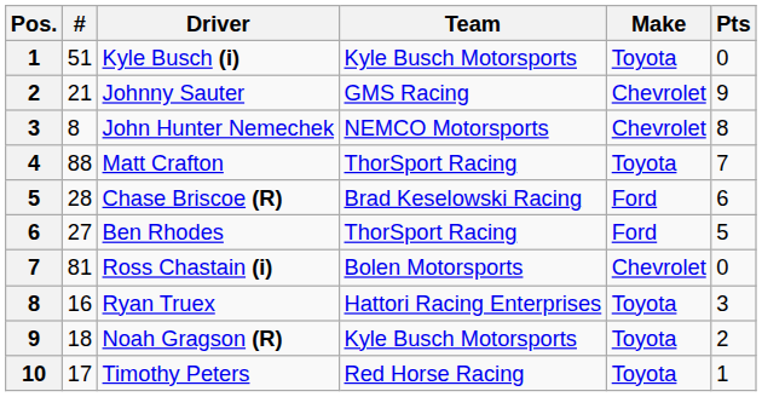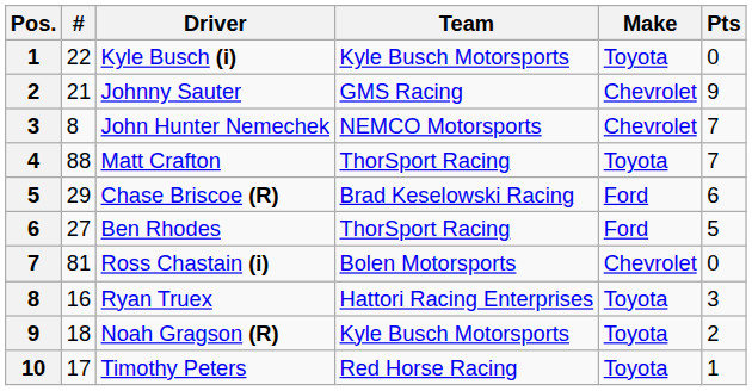 <table class="wikitable" style="font-size:95%">
 <tr>
 <th>Pos.</th>
 <th>#</th>
 <th>Driver</th>
 <th>Team</th>
 <th>Make</th>
 <th>Pts</th>
 </tr>
 <tr>
 <th>1</th>
-<td>51</td>
+<td>22</td>
 <td><a href='#'>Kyle Busch</a> <strong>(i)</strong></td>
 <td><a href='#'>Kyle Busch Motorsports</a></td>
 <td><a href='#'>Toyota</a></td>
 <td>0</td>
 </tr>
 <tr>
 <th>2</th>
 <td>21</td>
 <td><a href='#'>Johnny Sauter</a></td>
 <td><a href='#'>GMS Racing</a></td>
 <td><a href='#'>Chevrolet</a></td>
 <td>9</td>
 </tr>
 <tr>
 <th>3</th>
 <td>8</td>
 <td><a href='#'>John Hunter Nemechek</a></td>
 <td><a href='#'>NEMCO Motorsports</a></td>
 <td><a href='#'>Chevrolet</a></td>
-<td>8</td>
+<td>7</td>
 </tr>
 <tr>
 <th>4</th>
 <td>88</td>
 <td><a href='#'>Matt Crafton</a></td>
 <td><a href='#'>ThorSport Racing</a></td>
 <td><a href='#'>Toyota</a></td>
 <td>7</td>
 </tr>
 <tr>
 <th>5</th>
-<td>28</td>
+<td>29</td>
 <td><a href='#'>Chase Briscoe</a> <strong>(R)</strong></td>
 <td><a href='#'>Brad Keselowski Racing</a></td>
 <td><a href='#'>Ford</a></td>
 <td>6</td>
 </tr>
 <tr>
 <th>6</th>
 <td>27</td>
 <td><a href='#'>Ben Rhodes</a></td>
 <td><a href='#'>ThorSport Racing</a></td>
 <td><a href='#'>Ford</a></td>
 <td>5</td>
 </tr>
 <tr>
 <th>7</th>
 <td>81</td>
 <td><a href='#'>Ross Chastain</a> <strong>(i)</strong></td>
 <td><a href='#'>Bolen Motorsports</a></td>
 <td><a href='#'>Chevrolet</a></td>
 <td>0</td>
 </tr>
 <tr>
 <th>8</th>
 <td>16</td>
 <td><a href='#'>Ryan Truex</a></td>
 <td><a href='#'>Hattori Racing Enterprises</a></td>
 <td><a href='#'>Toyota</a></td>
 <td>3</td>
 </tr>
 <tr>
 <th>9</th>
 <td>18</td>
 <td><a href='#'>Noah Gragson</a> <strong>(R)</strong></td>
 <td><a href='#'>Kyle Busch Motorsports</a></td>
 <td><a href='#'>Toyota</a></td>
 <td>2</td>
 </tr>
 <tr>
 <th>10</th>
 <td>17</td>
 <td><a href='#'>Timothy Peters</a></td>
 <td><a href='#'>Red Horse Racing</a></td>
 <td><a href='#'>Toyota</a></td>
 <td>1</td>
 </tr>
 </table>
